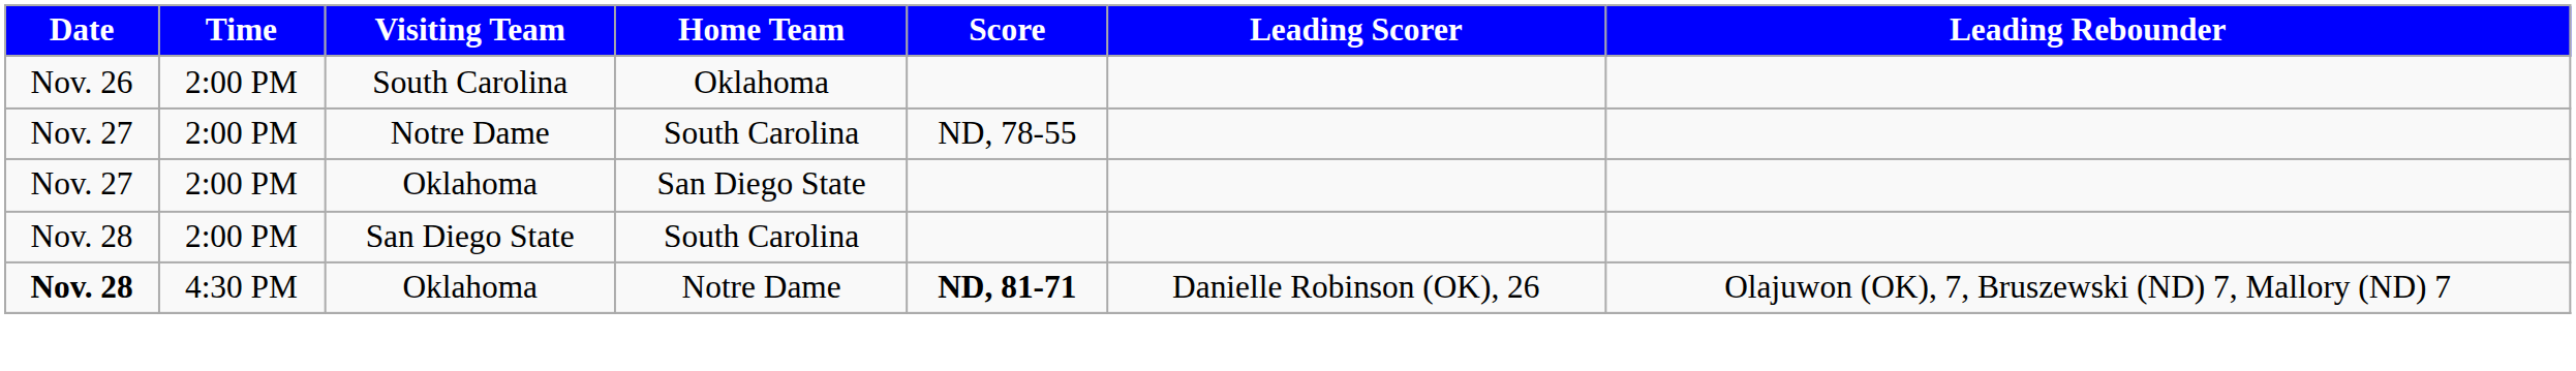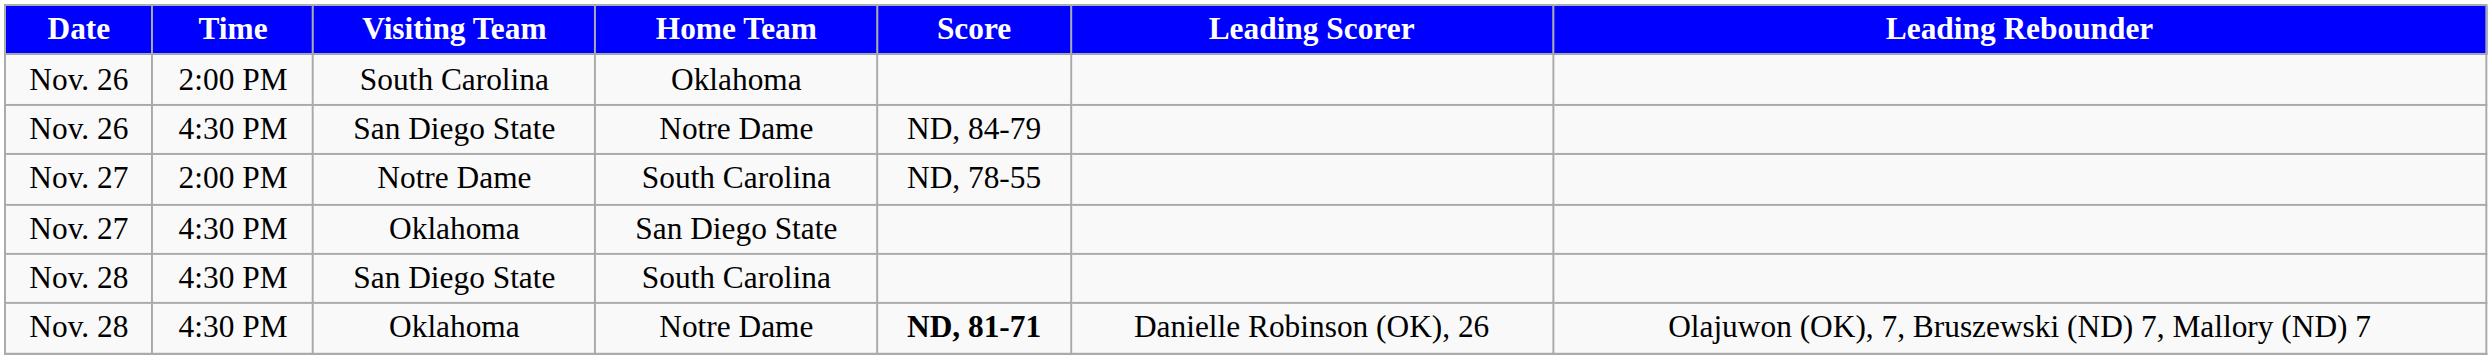 <table class="wikitable" width="80%">
 <tr align="center"  style="background:blue;color:#FFFFFF;">
 <td><strong>Date</strong></td>
 <td><strong>Time</strong></td>
 <td><strong>Visiting Team</strong></td>
 <td><strong>Home Team</strong></td>
 <td><strong>Score</strong></td>
 <td><strong>Leading Scorer</strong></td>
 <td><strong>Leading Rebounder</strong></td>
 </tr>
 <tr align="center" bgcolor="">
 <td>Nov. 26</td>
 <td>2:00 PM</td>
 <td>South Carolina</td>
 <td>Oklahoma</td>
 <td></td>
 <td></td>
 <td></td>
 </tr>
 <tr align="center" bgcolor="">
+<td>Nov. 26</td>
+<td>4:30 PM</td>
+<td>San Diego State</td>
+<td>Notre Dame</td>
+<td>ND, 84-79</td>
+<td></td>
+<td></td>
+</tr>
+<tr align="center" bgcolor="">
 <td>Nov. 27</td>
 <td>2:00 PM</td>
 <td>Notre Dame</td>
 <td>South Carolina</td>
 <td>ND, 78-55</td>
 <td></td>
 <td></td>
 </tr>
 <tr align="center" bgcolor="">
 <td>Nov. 27</td>
-<td>2:00 PM</td>
+<td>4:30 PM</td>
 <td>Oklahoma</td>
 <td>San Diego State</td>
 <td></td>
 <td></td>
 <td></td>
 </tr>
 <tr align="center" bgcolor="">
 <td>Nov. 28</td>
-<td>2:00 PM</td>
+<td>4:30 PM</td>
 <td>San Diego State</td>
 <td>South Carolina</td>
 <td></td>
 <td></td>
 <td></td>
 </tr>
 <tr align="center" bgcolor="">
-<td><strong>Nov. 28</strong></td>
+<td>Nov. 28</td>
 <td>4:30 PM</td>
 <td>Oklahoma</td>
 <td>Notre Dame</td>
 <td><strong>ND, 81-71</strong></td>
 <td>Danielle Robinson (OK), 26</td>
 <td>Olajuwon (OK), 7, Bruszewski (ND) 7, Mallory (ND) 7</td>
 </tr>
 <tr align="center" bgcolor="">
 </tr>
 </table>
